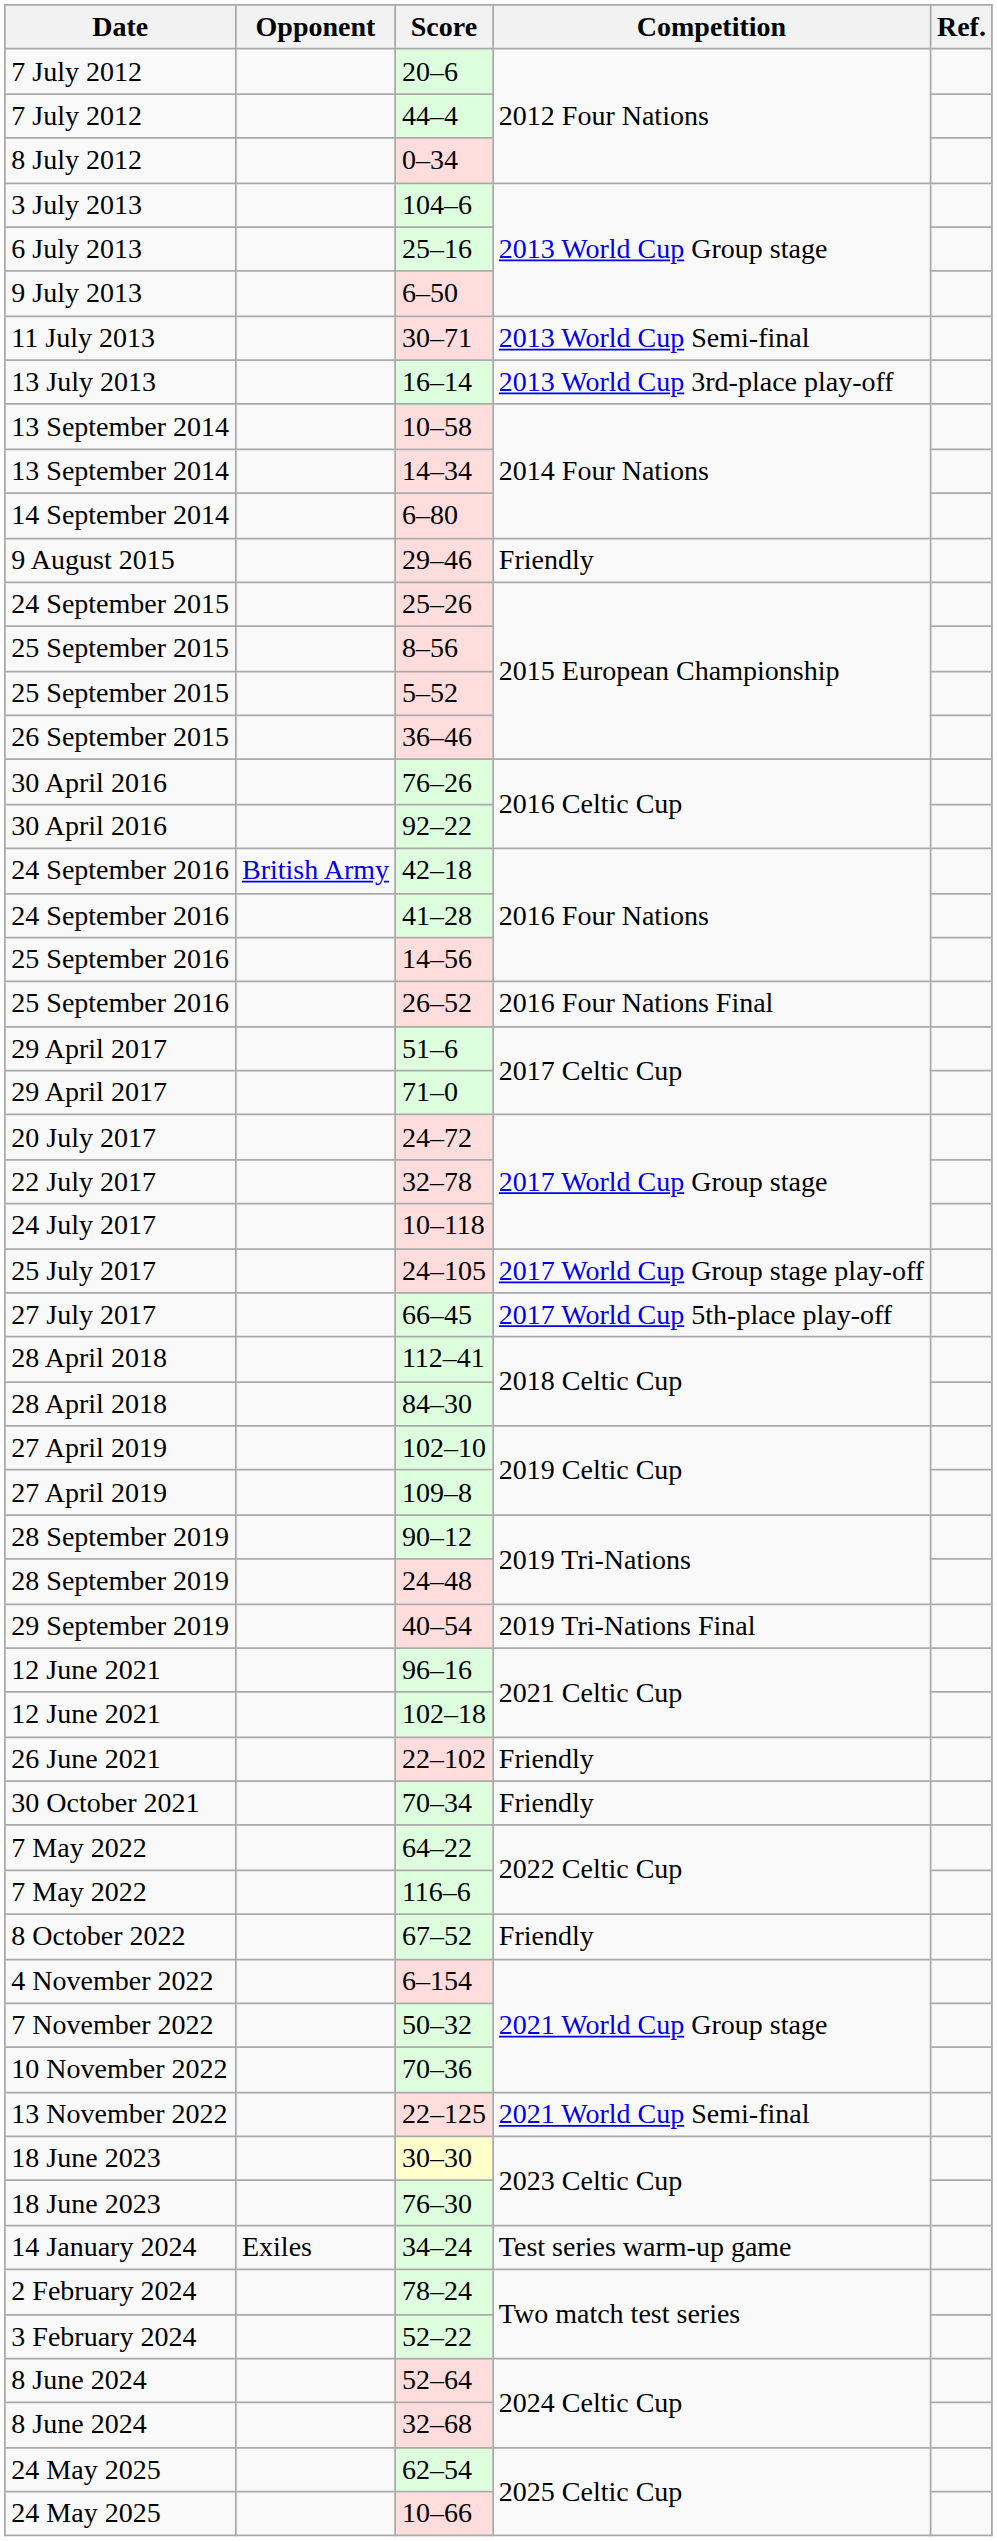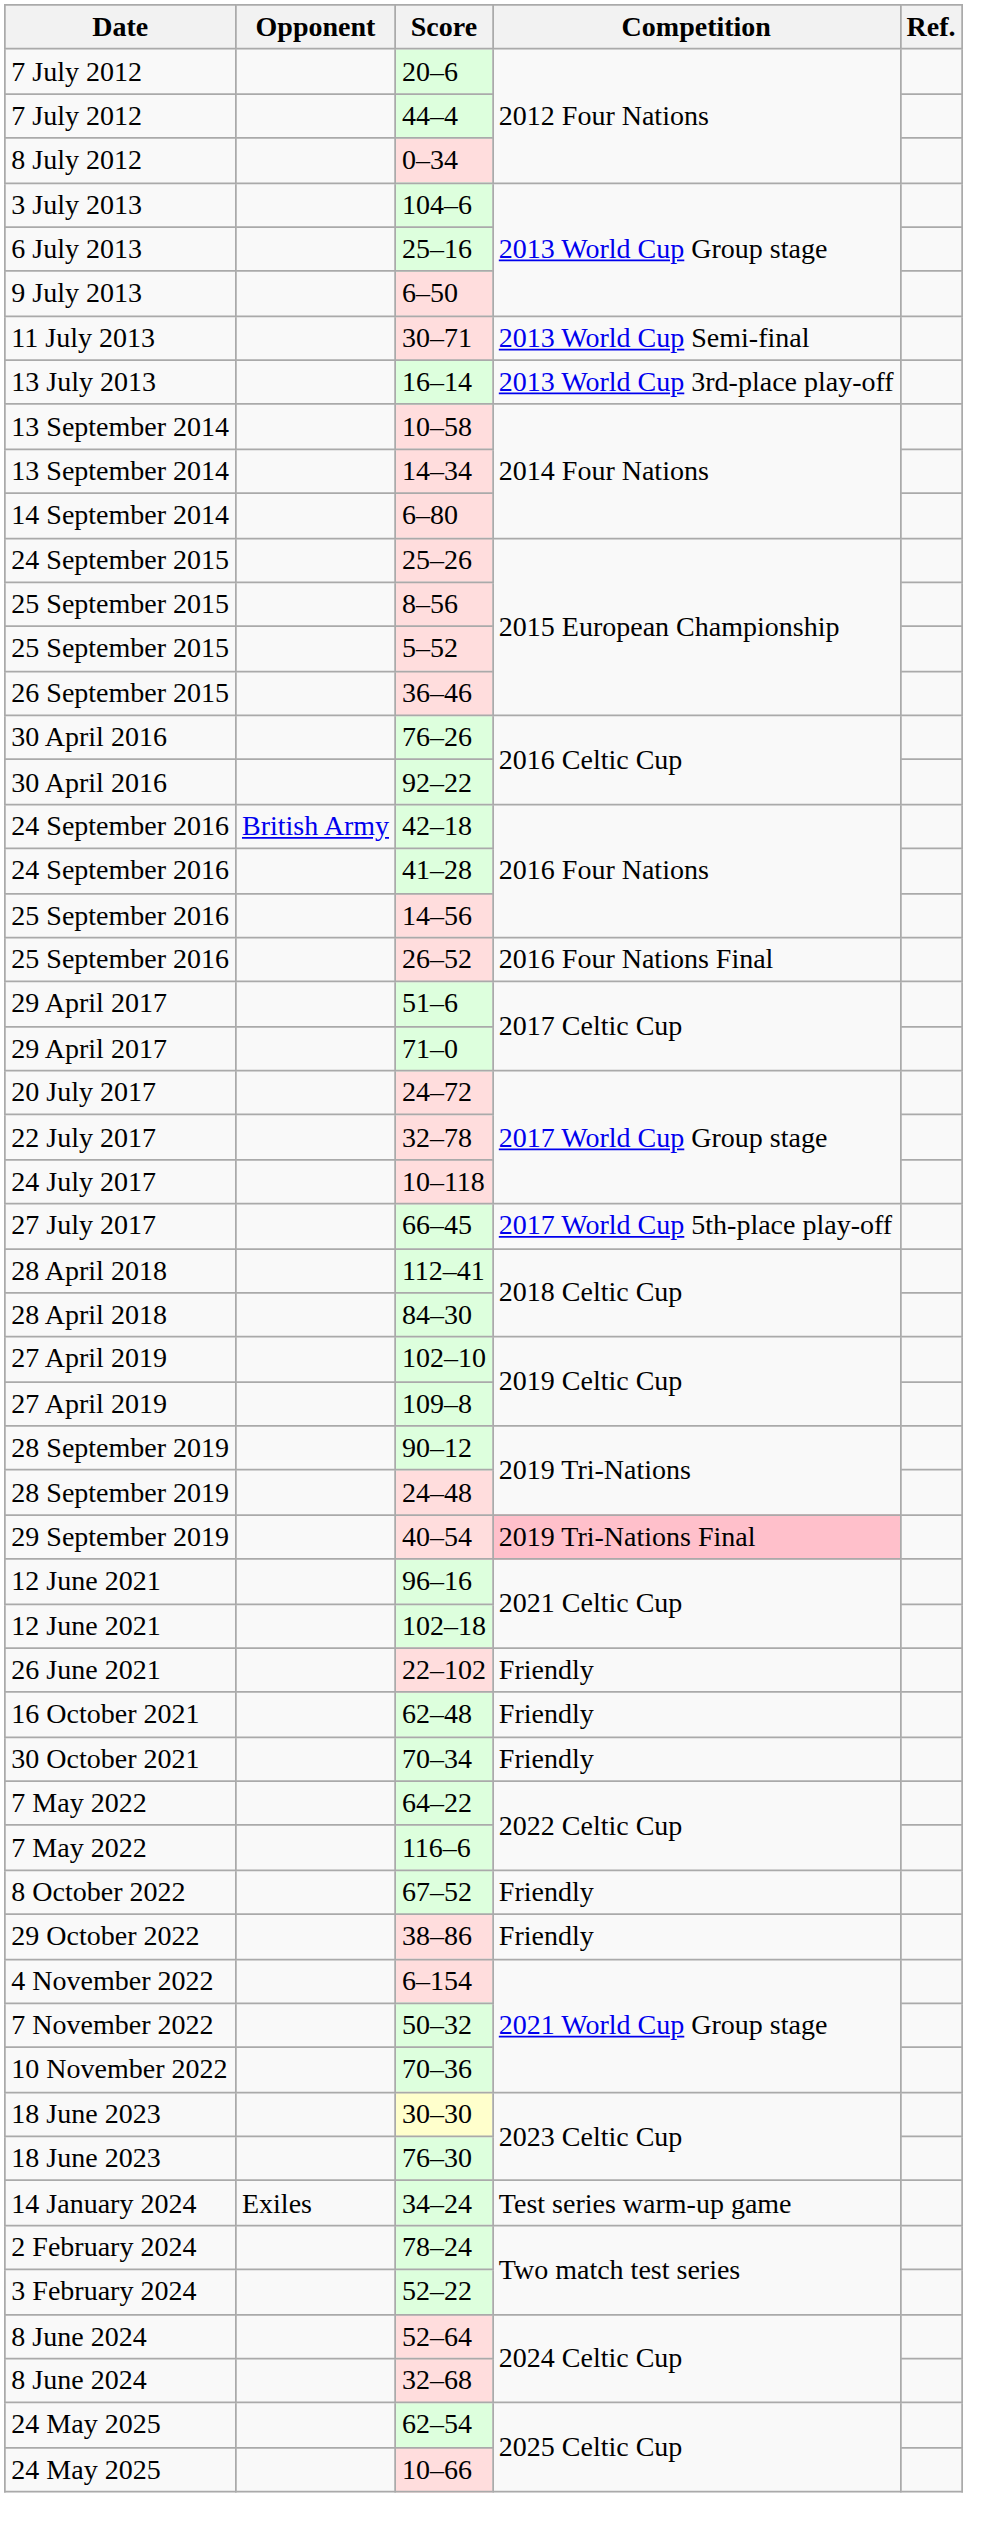 <table class="wikitable defaultcenter col2left">
 <tr>
 <th>Date</th>
 <th>Opponent</th>
 <th class=unsortable>Score</th>
 <th class=unsortable>Competition</th>
 <th class=unsortable>Ref.</th>
 </tr>
 <tr>
 <td>7 July 2012</td>
 <td></td>
 <td style="background:#ddffdd;">20–6</td>
 <td rowspan=3>2012 Four Nations</td>
 <td></td>
 </tr>
 <tr>
 <td>7 July 2012</td>
 <td></td>
 <td style="background:#ddffdd;">44–4</td>
 <td></td>
 </tr>
 <tr>
 <td>8 July 2012</td>
 <td></td>
 <td style="background:#ffdddd;">0–34</td>
 <td></td>
 </tr>
 <tr>
 <td>3 July 2013</td>
 <td></td>
 <td style="background:#ddffdd;">104–6</td>
 <td rowspan=3><a href='#'>2013 World Cup</a> Group stage</td>
 <td></td>
 </tr>
 <tr>
 <td>6 July 2013</td>
 <td></td>
 <td style="background:#ddffdd;">25–16</td>
 <td></td>
 </tr>
 <tr>
 <td>9 July 2013</td>
 <td></td>
 <td style="background:#ffdddd;">6–50</td>
 <td></td>
 </tr>
 <tr>
 <td>11 July 2013</td>
 <td></td>
 <td style="background:#ffdddd;">30–71</td>
 <td><a href='#'>2013 World Cup</a> Semi-final</td>
 <td></td>
 </tr>
 <tr>
 <td>13 July 2013</td>
 <td></td>
 <td style="background:#ddffdd;">16–14</td>
 <td><a href='#'>2013 World Cup</a> 3rd-place play-off</td>
 <td></td>
 </tr>
 <tr>
 <td>13 September 2014</td>
 <td></td>
 <td style="background:#ffdddd;">10–58</td>
 <td rowspan=3>2014 Four Nations</td>
 <td></td>
 </tr>
 <tr>
 <td>13 September 2014</td>
 <td></td>
 <td style="background:#ffdddd;">14–34</td>
 <td></td>
 </tr>
 <tr>
 <td>14 September 2014</td>
 <td></td>
 <td style="background:#ffdddd;">6–80</td>
-<td></td>
-</tr>
-<tr>
-<td>9 August 2015</td>
-<td></td>
-<td style="background:#ffdddd;">29–46</td>
-<td>Friendly</td>
 <td></td>
 </tr>
 <tr>
 <td>24 September 2015</td>
 <td></td>
 <td style="background:#ffdddd;">25–26</td>
 <td rowspan=4>2015 European Championship</td>
 <td></td>
 </tr>
 <tr>
 <td>25 September 2015</td>
 <td></td>
 <td style="background:#ffdddd;">8–56</td>
 <td></td>
 </tr>
 <tr>
 <td>25 September 2015</td>
 <td></td>
 <td style="background:#ffdddd;">5–52</td>
 <td></td>
 </tr>
 <tr>
 <td>26 September 2015</td>
 <td></td>
 <td style="background:#ffdddd;">36–46</td>
 <td></td>
 </tr>
 <tr>
 <td>30 April 2016</td>
 <td></td>
 <td style="background:#ddffdd;">76–26</td>
 <td rowspan=2>2016 Celtic Cup</td>
 <td></td>
 </tr>
 <tr>
 <td>30 April 2016</td>
 <td></td>
 <td style="background:#ddffdd;">92–22</td>
 <td></td>
 </tr>
 <tr>
 <td>24 September 2016</td>
 <td> <a href='#'>British Army</a></td>
 <td style="background:#ddffdd;">42–18</td>
 <td rowspan=3>2016 Four Nations</td>
 <td></td>
 </tr>
 <tr>
 <td>24 September 2016</td>
 <td></td>
 <td style="background:#ddffdd;">41–28</td>
 <td></td>
 </tr>
 <tr>
 <td>25 September 2016</td>
 <td></td>
 <td style="background:#ffdddd;">14–56</td>
 <td></td>
 </tr>
 <tr>
 <td>25 September 2016</td>
 <td></td>
 <td style="background:#ffdddd;">26–52</td>
 <td>2016 Four Nations Final</td>
 <td></td>
 </tr>
 <tr>
 <td>29 April 2017</td>
 <td></td>
 <td style="background:#ddffdd;">51–6</td>
 <td rowspan=2>2017 Celtic Cup</td>
 <td></td>
 </tr>
 <tr>
 <td>29 April 2017</td>
 <td></td>
 <td style="background:#ddffdd;">71–0</td>
 <td></td>
 </tr>
 <tr>
 <td>20 July 2017</td>
 <td></td>
 <td style="background:#ffdddd;">24–72</td>
 <td rowspan=3><a href='#'>2017 World Cup</a> Group stage</td>
 <td></td>
 </tr>
 <tr>
 <td>22 July 2017</td>
 <td></td>
 <td style="background:#ffdddd;">32–78</td>
 <td></td>
 </tr>
 <tr>
 <td>24 July 2017</td>
 <td></td>
 <td style="background:#ffdddd;">10–118</td>
 <td></td>
 </tr>
 <tr>
-<td>25 July 2017</td>
-<td></td>
-<td style="background:#ffdddd;">24–105</td>
-<td><a href='#'>2017 World Cup</a> Group stage play-off</td>
-<td></td>
-</tr>
-<tr>
 <td>27 July 2017</td>
 <td></td>
 <td style="background:#ddffdd;">66–45</td>
 <td><a href='#'>2017 World Cup</a> 5th-place play-off</td>
 <td></td>
 </tr>
 <tr>
 <td>28 April 2018</td>
 <td></td>
 <td style="background:#ddffdd;">112–41</td>
 <td rowspan=2>2018 Celtic Cup</td>
 <td></td>
 </tr>
 <tr>
 <td>28 April 2018</td>
 <td></td>
 <td style="background:#ddffdd;">84–30</td>
 <td></td>
 </tr>
 <tr>
 <td>27 April 2019</td>
 <td></td>
 <td style="background:#ddffdd;">102–10</td>
 <td rowspan=2>2019 Celtic Cup</td>
 <td></td>
 </tr>
 <tr>
 <td>27 April 2019</td>
 <td></td>
 <td style="background:#ddffdd;">109–8</td>
 <td></td>
 </tr>
 <tr>
 <td>28 September 2019</td>
 <td></td>
 <td style="background:#ddffdd;">90–12</td>
 <td rowspan=2>2019 Tri-Nations</td>
 <td></td>
 </tr>
 <tr>
 <td>28 September 2019</td>
 <td></td>
 <td style="background:#ffdddd;">24–48</td>
 <td></td>
 </tr>
 <tr>
 <td>29 September 2019</td>
 <td></td>
 <td style="background:#ffdddd;">40–54</td>
-<td>2019 Tri-Nations Final</td>
+<td style="background: pink;">2019 Tri-Nations Final</td>
 <td></td>
 </tr>
 <tr>
 <td>12 June 2021</td>
 <td></td>
 <td style="background:#ddffdd;">96–16</td>
 <td rowspan=2>2021 Celtic Cup</td>
 <td></td>
 </tr>
 <tr>
 <td>12 June 2021</td>
 <td></td>
 <td style="background:#ddffdd;">102–18</td>
 <td></td>
 </tr>
 <tr>
 <td>26 June 2021</td>
 <td></td>
 <td style="background:#ffdddd;">22–102</td>
+<td>Friendly</td>
+<td></td>
+</tr>
+<tr>
+<td>16 October 2021</td>
+<td></td>
+<td style="background:#ddffdd;">62–48</td>
 <td>Friendly</td>
 <td></td>
 </tr>
 <tr>
 <td>30 October 2021</td>
 <td></td>
 <td style="background:#ddffdd;">70–34</td>
 <td>Friendly</td>
 <td></td>
 </tr>
 <tr>
 <td>7 May 2022</td>
 <td></td>
 <td style="background:#ddffdd;">64–22</td>
 <td rowspan=2>2022 Celtic Cup</td>
 <td></td>
 </tr>
 <tr>
 <td>7 May 2022</td>
 <td></td>
 <td style="background:#ddffdd;">116–6</td>
 <td></td>
 </tr>
 <tr>
 <td>8 October 2022</td>
 <td></td>
 <td style="background:#ddffdd;">67–52</td>
 <td>Friendly</td>
 <td></td>
 </tr>
 <tr>
+<td>29 October 2022</td>
+<td></td>
+<td style="background:#ffdddd;">38–86</td>
+<td>Friendly</td>
+<td></td>
+</tr>
+<tr>
 <td>4 November 2022</td>
 <td></td>
 <td style="background:#ffdddd;">6–154</td>
 <td rowspan=3><a href='#'>2021 World Cup</a> Group stage</td>
 <td></td>
 </tr>
 <tr>
 <td>7 November 2022</td>
 <td></td>
 <td style="background:#ddffdd;">50–32</td>
 <td></td>
 </tr>
 <tr>
 <td>10 November 2022</td>
 <td></td>
 <td style="background:#ddffdd;">70–36</td>
-<td></td>
-</tr>
-<tr>
-<td>13 November 2022</td>
-<td></td>
-<td style="background:#ffdddd;">22–125</td>
-<td><a href='#'>2021 World Cup</a> Semi-final</td>
 <td></td>
 </tr>
 <tr>
 <td>18 June 2023</td>
 <td></td>
 <td style="background:#ffffcc;">30–30</td>
 <td rowspan=2>2023 Celtic Cup</td>
 <td></td>
 </tr>
 <tr>
 <td>18 June 2023</td>
 <td></td>
 <td style="background:#ddffdd;">76–30</td>
 <td></td>
 </tr>
 <tr>
 <td>14 January 2024</td>
 <td>Exiles</td>
 <td style="background:#ddffdd;">34–24</td>
 <td>Test series warm-up game</td>
 <td></td>
 </tr>
 <tr>
 <td>2 February 2024</td>
 <td></td>
 <td style="background:#ddffdd;">78–24</td>
 <td rowspan=2>Two match test series</td>
 <td></td>
 </tr>
 <tr>
 <td>3 February 2024</td>
 <td></td>
 <td style="background:#ddffdd;">52–22</td>
 <td></td>
 </tr>
 <tr>
 <td>8 June 2024</td>
 <td></td>
 <td style="background:#ffdddd;">52–64</td>
 <td rowspan=2>2024 Celtic Cup</td>
 <td></td>
 </tr>
 <tr>
 <td>8 June 2024</td>
 <td></td>
 <td style="background:#ffdddd;">32–68</td>
 <td></td>
 </tr>
 <tr>
 <td>24 May 2025</td>
 <td></td>
 <td style="background:#ddffdd;">62–54</td>
 <td rowspan=2>2025 Celtic Cup</td>
 <td></td>
 </tr>
 <tr>
 <td>24 May 2025</td>
 <td></td>
 <td style="background:#ffdddd;">10–66</td>
 <td></td>
 </tr>
 </table>
